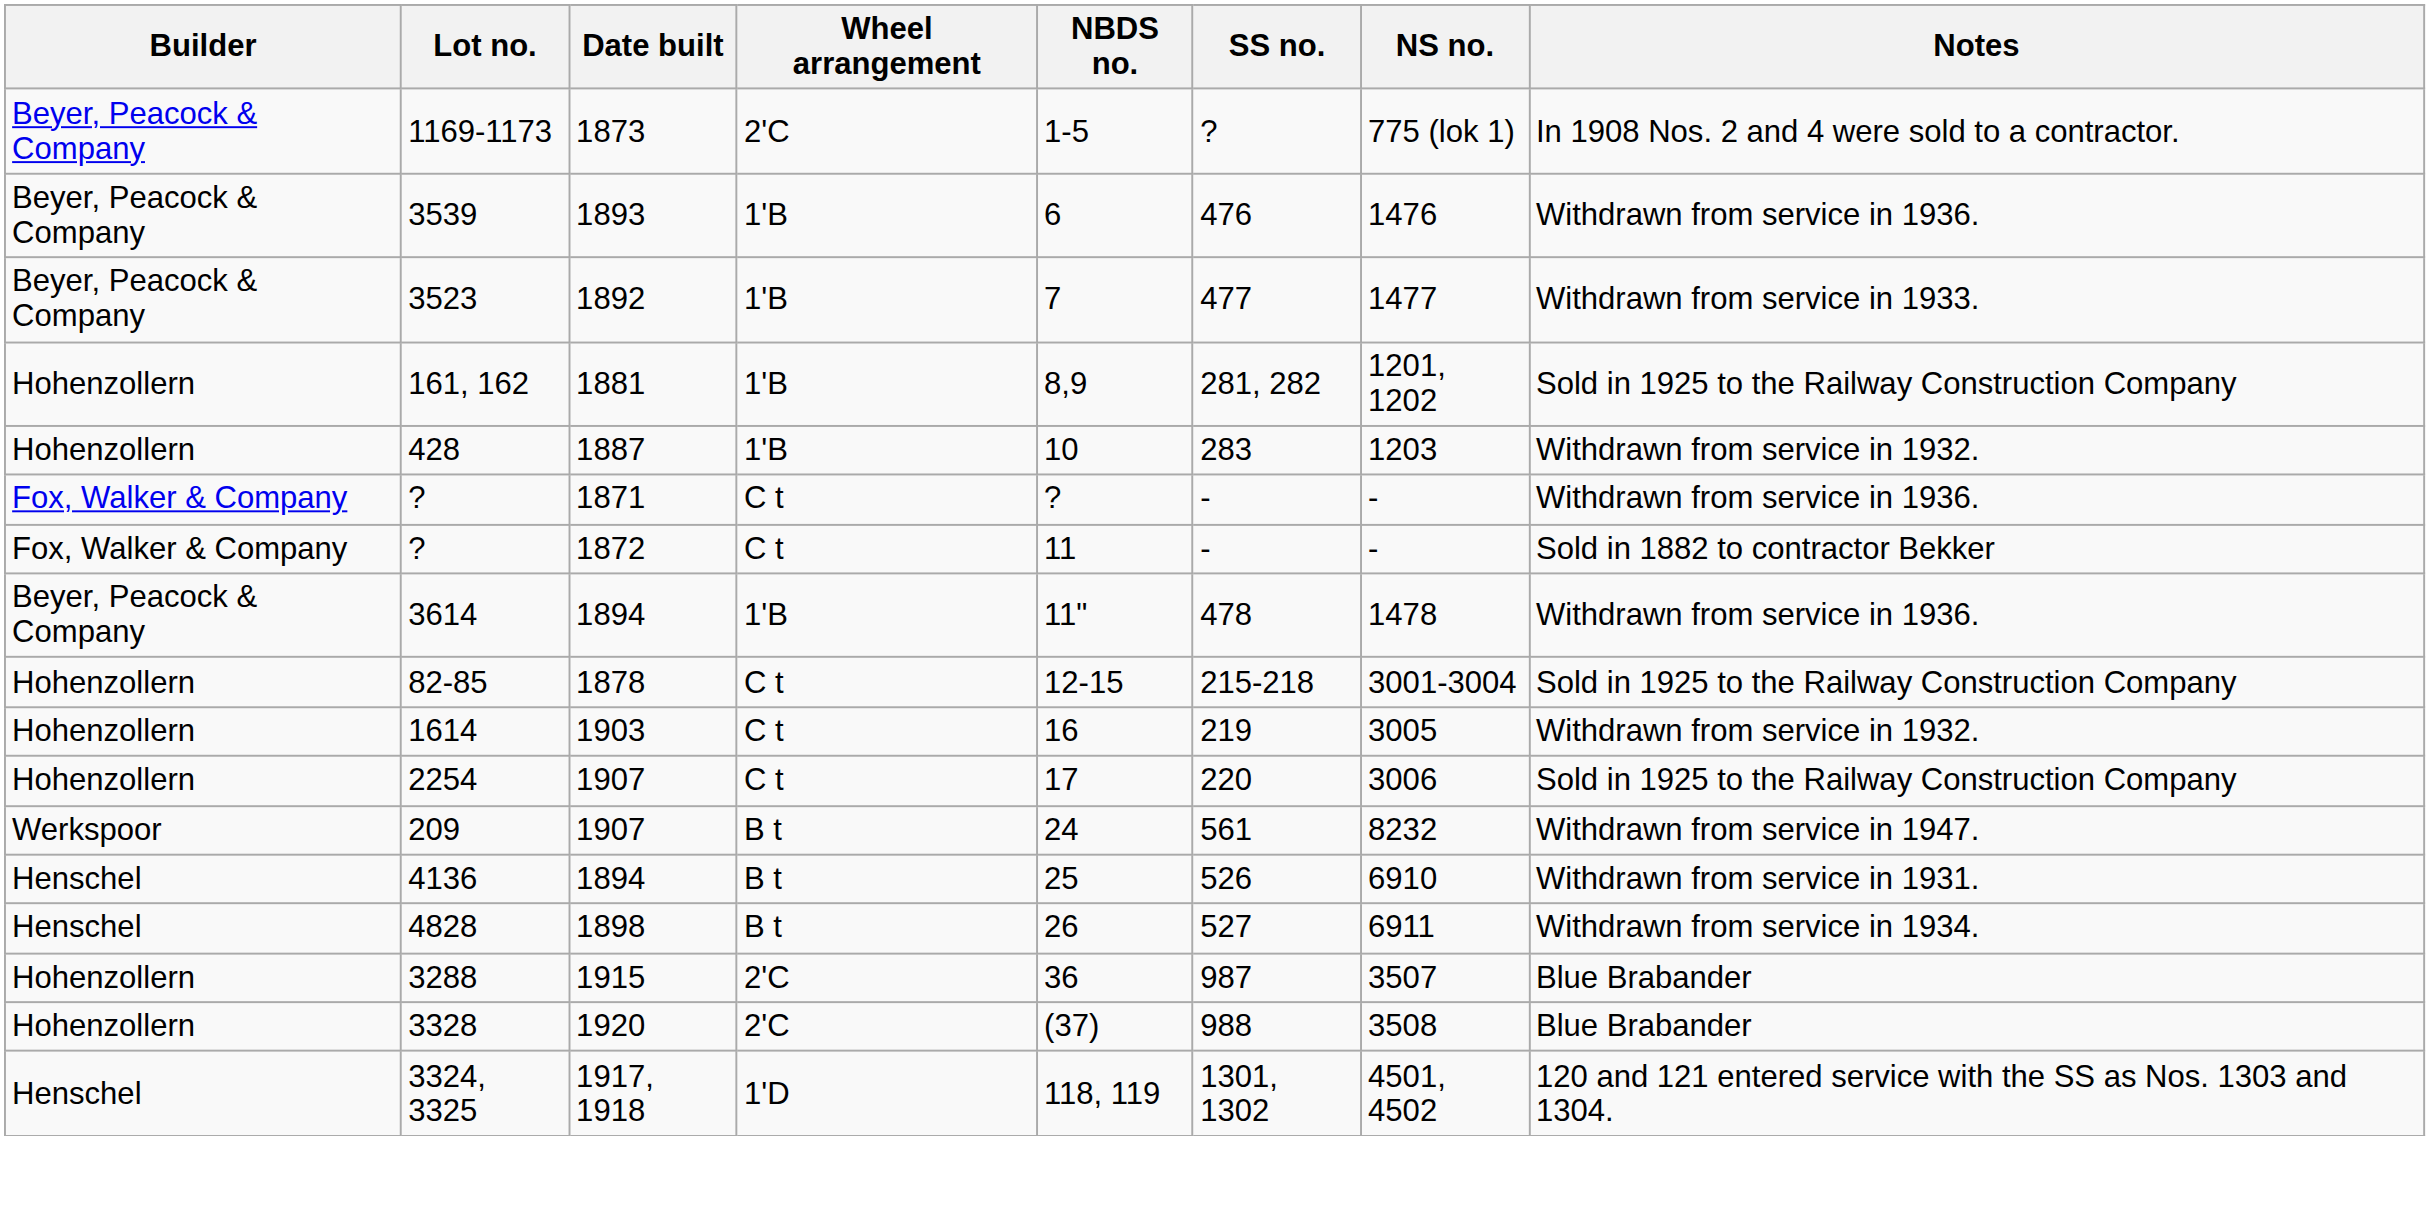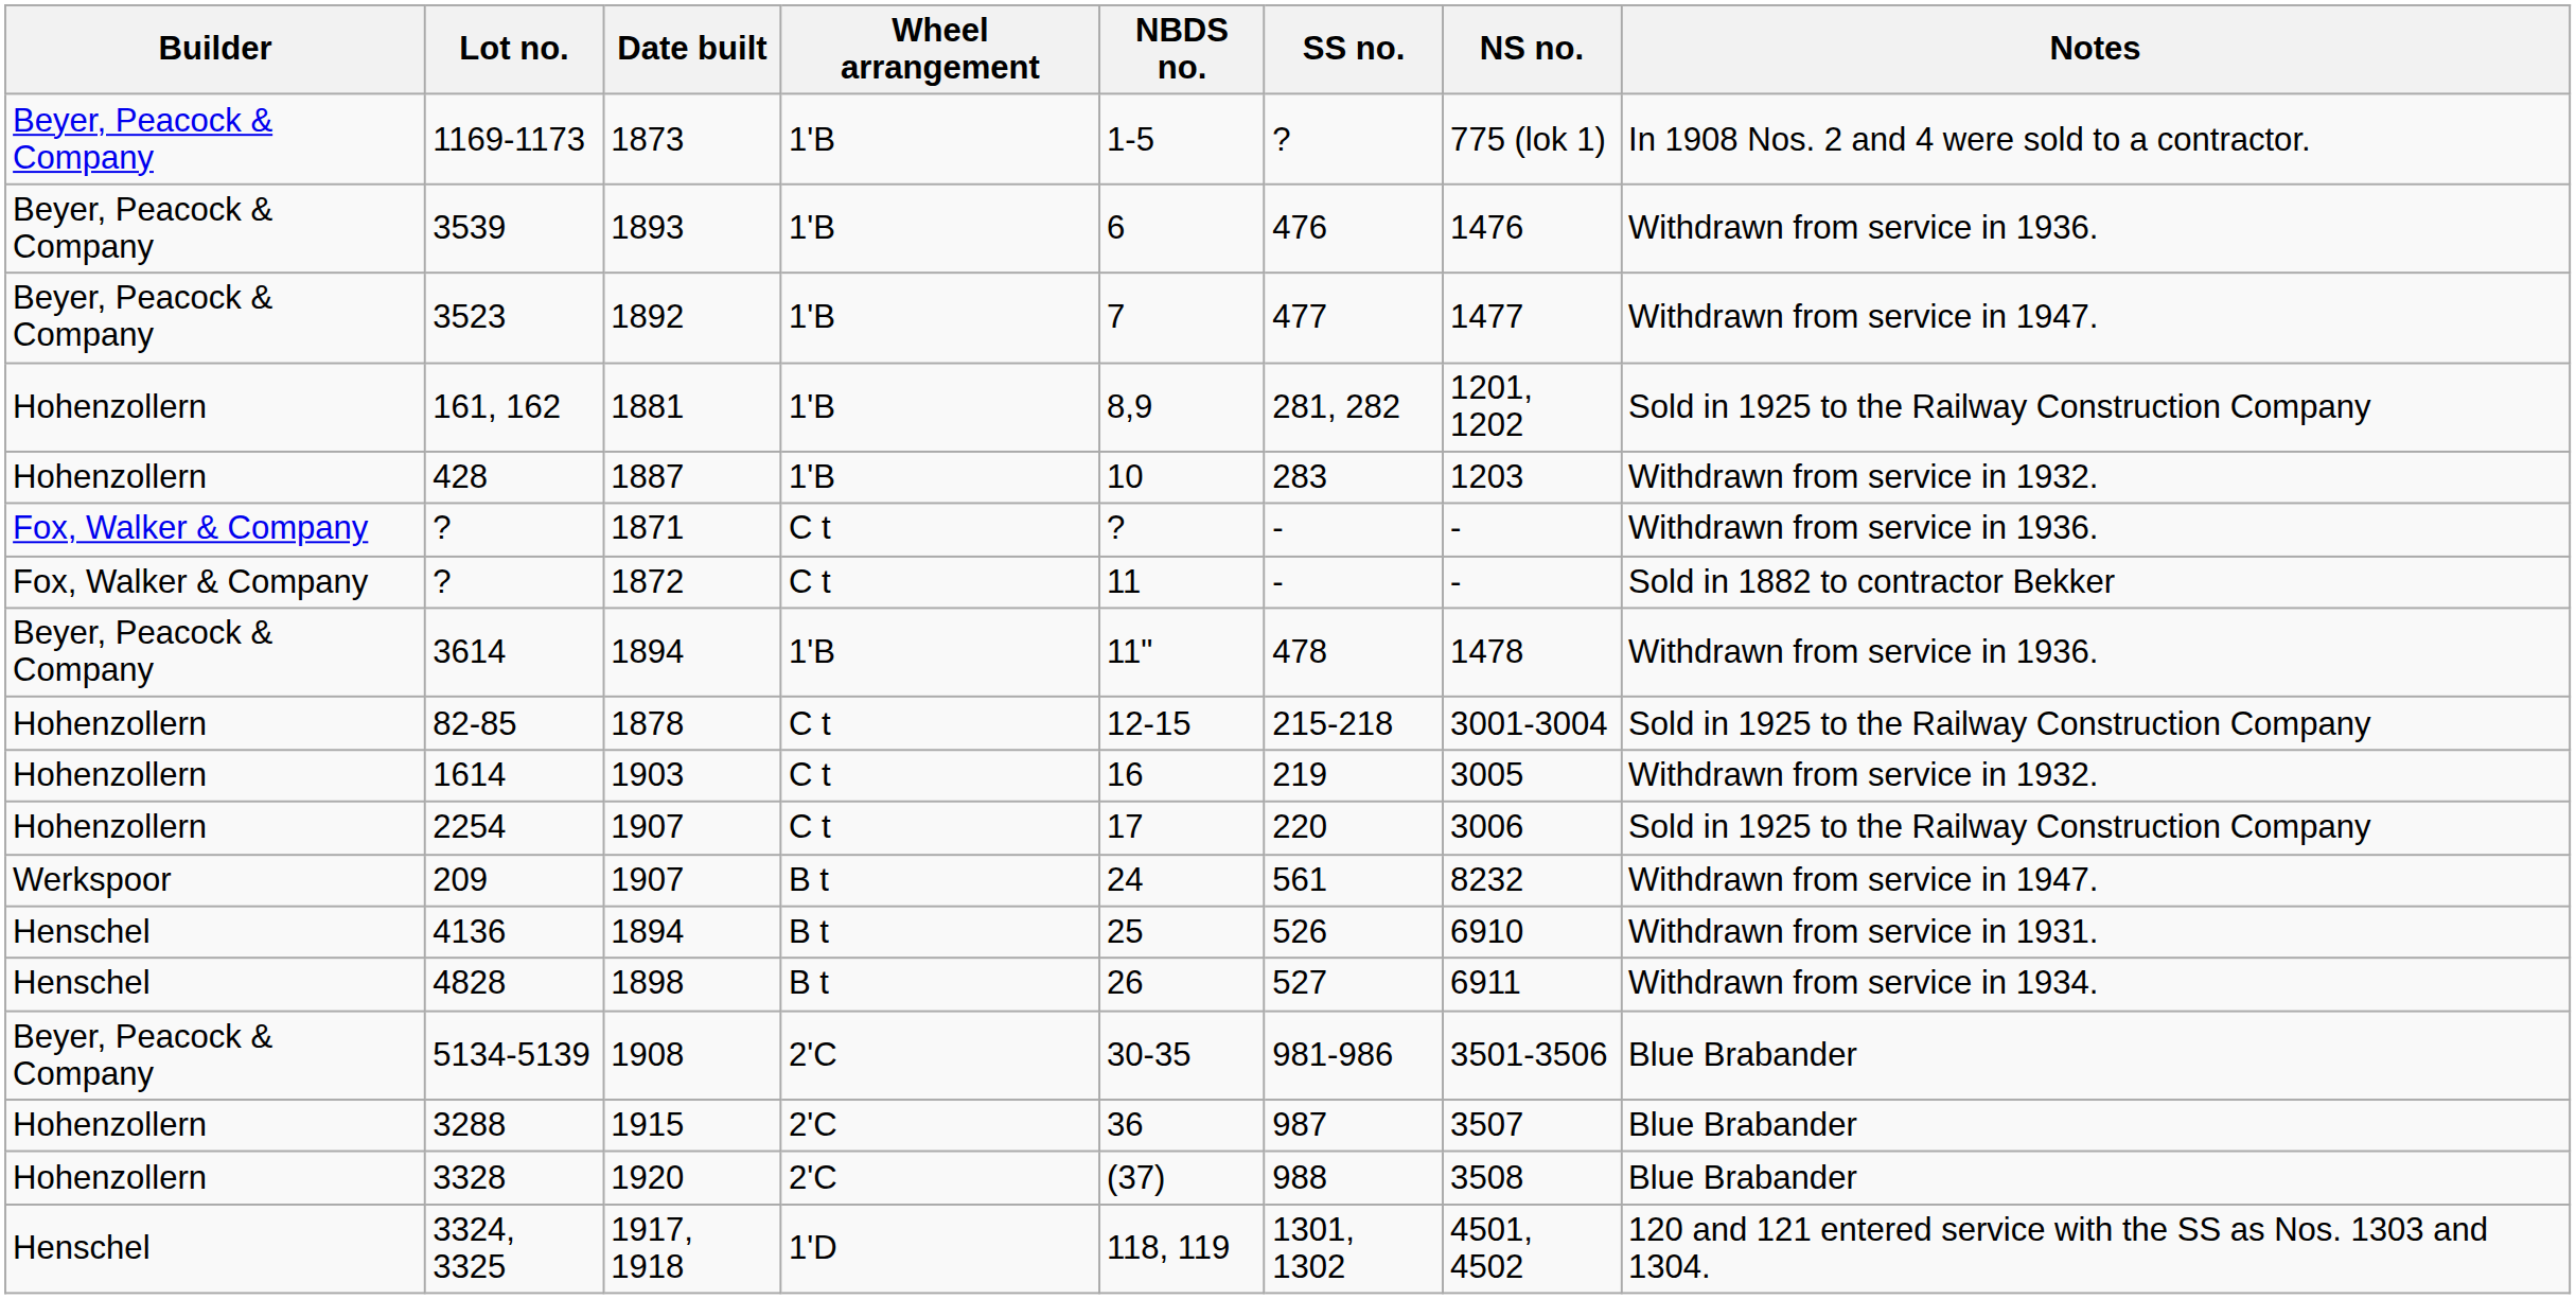 <table class="wikitable">
 <tr>
 <th>Builder</th>
 <th>Lot no.</th>
 <th>Date built</th>
 <th>Wheel arrangement</th>
 <th>NBDS no.</th>
 <th>SS no.</th>
 <th>NS no.</th>
 <th>Notes</th>
 </tr>
 <tr>
 <td><a href='#'>Beyer, Peacock & Company</a></td>
 <td>1169-1173</td>
 <td>1873</td>
-<td>2'C</td>
+<td>1'B</td>
 <td>1-5</td>
 <td>?</td>
 <td>775 (lok 1)</td>
 <td>In 1908 Nos. 2 and 4 were sold to a contractor.</td>
 </tr>
 <tr>
 <td>Beyer, Peacock & Company</td>
 <td>3539</td>
 <td>1893</td>
 <td>1'B</td>
 <td>6</td>
 <td>476</td>
 <td>1476</td>
 <td>Withdrawn from service in 1936.</td>
 </tr>
 <tr>
 <td>Beyer, Peacock & Company</td>
 <td>3523</td>
 <td>1892</td>
 <td>1'B</td>
 <td>7</td>
 <td>477</td>
 <td>1477</td>
-<td>Withdrawn from service in 1933.</td>
+<td>Withdrawn from service in 1947.</td>
 </tr>
 <tr>
 <td>Hohenzollern</td>
 <td>161, 162</td>
 <td>1881</td>
 <td>1'B</td>
 <td>8,9</td>
 <td>281, 282</td>
 <td>1201, 1202</td>
 <td>Sold in 1925 to the Railway Construction Company</td>
 </tr>
 <tr>
 <td>Hohenzollern</td>
 <td>428</td>
 <td>1887</td>
 <td>1'B</td>
 <td>10</td>
 <td>283</td>
 <td>1203</td>
 <td>Withdrawn from service in 1932.</td>
 </tr>
 <tr>
 <td><a href='#'>Fox, Walker & Company</a></td>
 <td>?</td>
 <td>1871</td>
 <td>C t</td>
 <td>?</td>
 <td>-</td>
 <td>-</td>
 <td>Withdrawn from service in 1936.</td>
 </tr>
 <tr>
 <td>Fox, Walker & Company</td>
 <td>?</td>
 <td>1872</td>
 <td>C t</td>
 <td>11</td>
 <td>-</td>
 <td>-</td>
 <td>Sold in 1882 to contractor Bekker</td>
 </tr>
 <tr>
 <td>Beyer, Peacock & Company</td>
 <td>3614</td>
 <td>1894</td>
 <td>1'B</td>
 <td>11"</td>
 <td>478</td>
 <td>1478</td>
 <td>Withdrawn from service in 1936.</td>
 </tr>
 <tr>
 <td>Hohenzollern</td>
 <td>82-85</td>
 <td>1878</td>
 <td>C t</td>
 <td>12-15</td>
 <td>215-218</td>
 <td>3001-3004</td>
 <td>Sold in 1925 to the Railway Construction Company</td>
 </tr>
 <tr>
 <td>Hohenzollern</td>
 <td>1614</td>
 <td>1903</td>
 <td>C t</td>
 <td>16</td>
 <td>219</td>
 <td>3005</td>
 <td>Withdrawn from service in 1932.</td>
 </tr>
 <tr>
 <td>Hohenzollern</td>
 <td>2254</td>
 <td>1907</td>
 <td>C t</td>
 <td>17</td>
 <td>220</td>
 <td>3006</td>
 <td>Sold in 1925 to the Railway Construction Company</td>
 </tr>
 <tr>
 <td>Werkspoor</td>
 <td>209</td>
 <td>1907</td>
 <td>B t</td>
 <td>24</td>
 <td>561</td>
 <td>8232</td>
 <td>Withdrawn from service in 1947.</td>
 </tr>
 <tr>
 <td>Henschel</td>
 <td>4136</td>
 <td>1894</td>
 <td>B t</td>
 <td>25</td>
 <td>526</td>
 <td>6910</td>
 <td>Withdrawn from service in 1931.</td>
 </tr>
 <tr>
 <td>Henschel</td>
 <td>4828</td>
 <td>1898</td>
 <td>B t</td>
 <td>26</td>
 <td>527</td>
 <td>6911</td>
 <td>Withdrawn from service in 1934.</td>
 </tr>
 <tr>
+<td>Beyer, Peacock & Company</td>
+<td>5134-5139</td>
+<td>1908</td>
+<td>2'C</td>
+<td>30-35</td>
+<td>981-986</td>
+<td>3501-3506</td>
+<td>Blue Brabander</td>
+</tr>
+<tr>
 <td>Hohenzollern</td>
 <td>3288</td>
 <td>1915</td>
 <td>2'C</td>
 <td>36</td>
 <td>987</td>
 <td>3507</td>
 <td>Blue Brabander</td>
 </tr>
 <tr>
 <td>Hohenzollern</td>
 <td>3328</td>
 <td>1920</td>
 <td>2'C</td>
 <td>(37)</td>
 <td>988</td>
 <td>3508</td>
 <td>Blue Brabander</td>
 </tr>
 <tr>
 <td>Henschel</td>
 <td>3324, 3325</td>
 <td>1917, 1918</td>
 <td>1'D</td>
 <td>118, 119</td>
 <td>1301, 1302</td>
 <td>4501, 4502</td>
 <td>120 and 121 entered service with the SS as Nos. 1303 and 1304.</td>
 </tr>
 </table>
